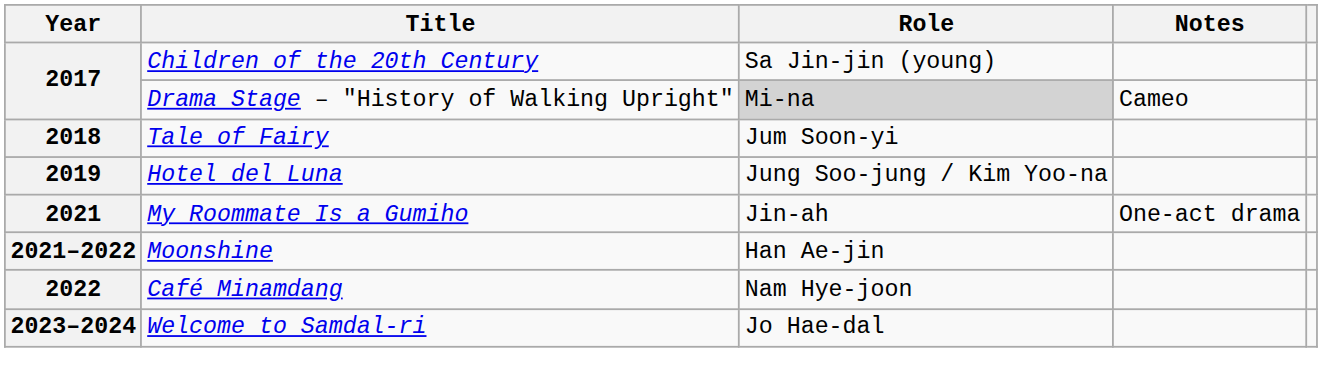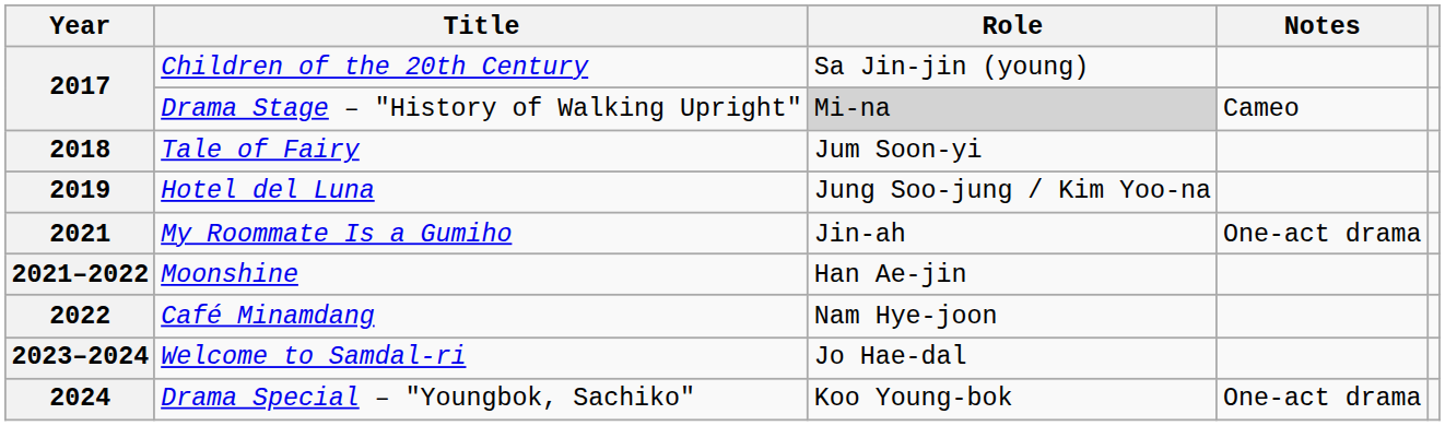 <table class="wikitable plainrowheaders sortable">
 <tr>
 <th scope="col">Year</th>
 <th scope="col">Title</th>
 <th scope="col">Role</th>
 <th scope="col">Notes</th>
 <th scope="col" class="unsortable"></th>
 </tr>
 <tr>
 <th scope="row" rowspan="2">2017</th>
 <td><em><a href='#'>Children of the 20th Century</a></em></td>
 <td>Sa Jin-jin (young)</td>
 <td></td>
 <td style="text-align:center"></td>
 </tr>
 <tr>
 <td><em> <a href='#'>Drama Stage</a></em> – "History of Walking Upright"</td>
 <td style="background: lightgrey;">Mi-na</td>
 <td>Cameo</td>
 <td style="text-align:center"></td>
 </tr>
 <tr>
 <th scope="row">2018</th>
 <td><em><a href='#'>Tale of Fairy</a></em></td>
 <td>Jum Soon-yi</td>
 <td></td>
 <td style="text-align:center"></td>
 </tr>
 <tr>
 <th scope="row">2019</th>
 <td><em><a href='#'>Hotel del Luna</a></em></td>
 <td>Jung Soo-jung / Kim Yoo-na</td>
 <td></td>
 <td style="text-align:center"></td>
 </tr>
 <tr>
 <th scope="row">2021</th>
 <td><em><a href='#'>My Roommate Is a Gumiho</a></em></td>
 <td>Jin-ah</td>
 <td>One-act drama</td>
 <td style="text-align:center"></td>
 </tr>
 <tr>
 <th scope="row">2021–2022</th>
 <td><em><a href='#'>Moonshine</a></em></td>
 <td>Han Ae-jin</td>
 <td></td>
 <td style="text-align:center"></td>
 </tr>
 <tr>
 <th scope="row">2022</th>
 <td><em><a href='#'>Café Minamdang</a></em></td>
 <td>Nam Hye-joon</td>
 <td></td>
 <td style="text-align:center"></td>
 </tr>
 <tr>
 <th scope="row">2023–2024</th>
 <td><em><a href='#'>Welcome to Samdal-ri</a></em></td>
 <td>Jo Hae-dal</td>
 <td></td>
 <td style="text-align:center"></td>
 </tr>
+<tr>
+<th scope="row">2024</th>
+<td><em><a href='#'>Drama Special</a></em> – "Youngbok, Sachiko"</td>
+<td>Koo Young-bok</td>
+<td>One-act drama</td>
+<td style="text-align:center"></td>
+</tr>
 </table>
